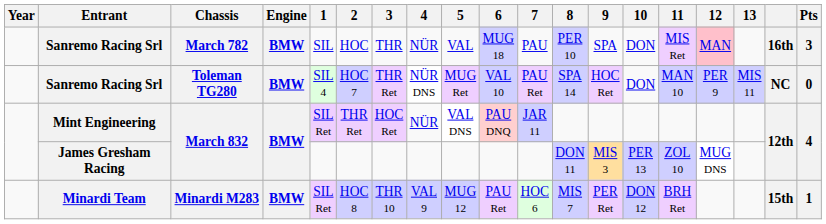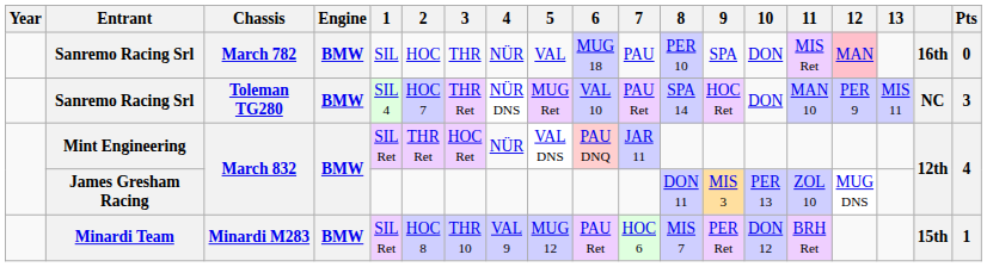 <table class="wikitable" style="text-align:center; font-size:90%">
 <tr>
 <th>Year</th>
 <th>Entrant</th>
 <th>Chassis</th>
 <th>Engine</th>
 <th>1</th>
 <th>2</th>
 <th>3</th>
 <th>4</th>
 <th>5</th>
 <th>6</th>
 <th>7</th>
 <th>8</th>
 <th>9</th>
 <th>10</th>
 <th>11</th>
 <th>12</th>
 <th>13</th>
 <th></th>
 <th>Pts</th>
 </tr>
 <tr>
 <td></td>
 <th>Sanremo Racing Srl</th>
 <th><a href='#'>March 782</a></th>
 <th><a href='#'>BMW</a></th>
 <td><a href='#'>SIL</a></td>
 <td><a href='#'>HOC</a></td>
 <td><a href='#'>THR</a></td>
 <td><a href='#'>NÜR</a></td>
 <td><a href='#'>VAL</a></td>
 <td style="background:#CFCFFF;"><a href='#'>MUG</a><br><small>18</small></td>
 <td><a href='#'>PAU</a></td>
 <td style="background:#CFCFFF;"><a href='#'>PER</a><br><small>10</small></td>
 <td><a href='#'>SPA</a></td>
 <td><a href='#'>DON</a></td>
 <td style="background:#EFCFFF;"><a href='#'>MIS</a><br><small>Ret</small></td>
 <td style="background: pink;"><a href='#'>MAN</a></td>
 <td></td>
 <th>16th</th>
-<th>3</th>
+<th>0</th>
 </tr>
 <tr>
 <td></td>
 <th>Sanremo Racing Srl</th>
 <th><a href='#'>Toleman TG280</a></th>
 <th><a href='#'>BMW</a></th>
 <td style="background:#DFFFDF;"><a href='#'>SIL</a><br><small>4</small></td>
 <td style="background:#CFCFFF;"><a href='#'>HOC</a><br><small>7</small></td>
 <td style="background:#EFCFFF;"><a href='#'>THR</a><br><small>Ret</small></td>
 <td style="background:#FFFFFF;"><a href='#'>NÜR</a><br><small>DNS</small></td>
 <td style="background:#EFCFFF;"><a href='#'>MUG</a><br><small>Ret</small></td>
 <td style="background:#CFCFFF;"><a href='#'>VAL</a><br><small>10</small></td>
 <td style="background:#EFCFFF;"><a href='#'>PAU</a><br><small>Ret</small></td>
 <td style="background:#CFCFFF;"><a href='#'>SPA</a><br><small>14</small></td>
 <td style="background:#EFCFFF;"><a href='#'>HOC</a><br><small>Ret</small></td>
 <td><a href='#'>DON</a></td>
 <td style="background:#CFCFFF;"><a href='#'>MAN</a><br><small>10</small></td>
 <td style="background:#CFCFFF;"><a href='#'>PER</a><br><small>9</small></td>
 <td style="background:#CFCFFF;"><a href='#'>MIS</a><br><small>11</small></td>
 <th>NC</th>
-<th>0</th>
+<th>3</th>
 </tr>
 <tr>
 <td rowspan=2></td>
 <th>Mint Engineering</th>
 <th rowspan=2><a href='#'>March 832</a></th>
 <th rowspan=2><a href='#'>BMW</a></th>
 <td style="background:#EFCFFF;"><a href='#'>SIL</a><br><small>Ret</small></td>
 <td style="background:#EFCFFF;"><a href='#'>THR</a><br><small>Ret</small></td>
 <td style="background:#EFCFFF;"><a href='#'>HOC</a><br><small>Ret</small></td>
 <td><a href='#'>NÜR</a></td>
 <td style="background:#FFFFFF;"><a href='#'>VAL</a><br><small>DNS</small></td>
 <td style="background:#FFCFCF;"><a href='#'>PAU</a><br><small>DNQ</small></td>
 <td style="background:#CFCFFF;"><a href='#'>JAR</a><br><small>11</small></td>
 <td></td>
 <td></td>
 <td></td>
 <td></td>
 <td></td>
 <td></td>
 <th rowspan=2>12th</th>
 <th rowspan=2>4</th>
 </tr>
 <tr>
 <th>James Gresham Racing</th>
 <td></td>
 <td></td>
 <td></td>
 <td></td>
 <td></td>
 <td></td>
 <td></td>
 <td style="background:#CFCFFF;"><a href='#'>DON</a><br><small>11</small></td>
 <td style="background:#FFDF9F;"><a href='#'>MIS</a><br><small>3</small></td>
 <td style="background:#CFCFFF;"><a href='#'>PER</a><br><small>13</small></td>
 <td style="background:#CFCFFF;"><a href='#'>ZOL</a><br><small>10</small></td>
 <td style="background:#FFFFFF;"><a href='#'>MUG</a><br><small>DNS</small></td>
 <td></td>
 </tr>
 <tr>
 <td></td>
 <th><a href='#'>Minardi Team</a></th>
 <th><a href='#'>Minardi M283</a></th>
 <th><a href='#'>BMW</a></th>
 <td style="background:#EFCFFF;"><a href='#'>SIL</a><br><small>Ret</small></td>
 <td style="background:#CFCFFF;"><a href='#'>HOC</a><br><small>8</small></td>
 <td style="background:#CFCFFF;"><a href='#'>THR</a><br><small>10</small></td>
 <td style="background:#CFCFFF;"><a href='#'>VAL</a><br><small>9</small></td>
 <td style="background:#CFCFFF;"><a href='#'>MUG</a><br><small>12</small></td>
 <td style="background:#EFCFFF;"><a href='#'>PAU</a><br><small>Ret</small></td>
 <td style="background:#DFFFDF;"><a href='#'>HOC</a><br><small>6</small></td>
 <td style="background:#CFCFFF;"><a href='#'>MIS</a><br><small>7</small></td>
 <td style="background:#EFCFFF;"><a href='#'>PER</a><br><small>Ret</small></td>
 <td style="background:#CFCFFF;"><a href='#'>DON</a><br><small>12</small></td>
 <td style="background:#EFCFFF;"><a href='#'>BRH</a><br><small>Ret</small></td>
 <td></td>
 <td></td>
 <th>15th</th>
 <th>1</th>
 </tr>
 </table>
